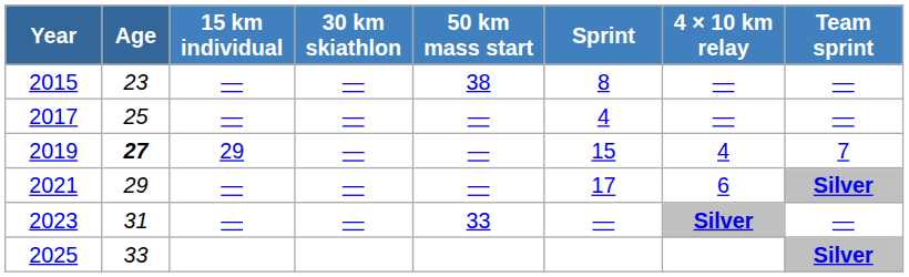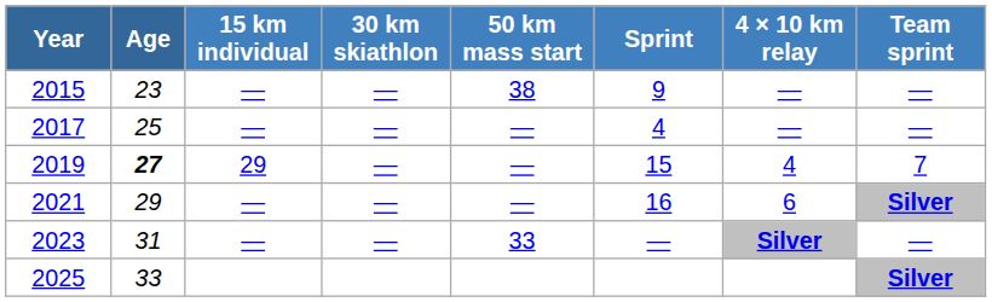 <table class="wikitable" style="font-size:95%; text-align:center; border:grey solid 1px; border-collapse:collapse; background:#ffffff;">
 <tr>
 <th style="background-color:#369; color:white; width:60px;"> Year </th>
 <th style="background-color:#369; color:white; width:40px;"> Age </th>
 <th style="background-color:#4180be; color:white; width:75px;"> 15 km <br> individual </th>
 <th style="background-color:#4180be; color:white; width:75px;"> 30 km <br> skiathlon </th>
 <th style="background-color:#4180be; color:white; width:75px;"> 50 km <br> mass start </th>
 <th style="background-color:#4180be; color:white; width:75px;"> Sprint </th>
 <th style="background-color:#4180be; color:white; width:75px;"> 4 × 10 km <br> relay </th>
 <th style="background-color:#4180be; color:white; width:75px;"> Team <br> sprint </th>
 </tr>
 <tr>
 <td><a href='#'>2015</a></td>
 <td><em>23</em></td>
 <td><a href='#'>—</a></td>
 <td><a href='#'>—</a></td>
 <td><a href='#'>38</a></td>
-<td><a href='#'>8</a></td>
+<td><a href='#'>9</a></td>
 <td><a href='#'>—</a></td>
 <td><a href='#'>—</a></td>
 </tr>
 <tr>
 <td><a href='#'>2017</a></td>
 <td><em>25</em></td>
 <td><a href='#'>—</a></td>
 <td><a href='#'>—</a></td>
 <td><a href='#'>—</a></td>
 <td><a href='#'>4</a></td>
 <td><a href='#'>—</a></td>
 <td><a href='#'>—</a></td>
 </tr>
 <tr>
 <td><a href='#'>2019</a></td>
 <td><strong><em>27</em></strong></td>
 <td><a href='#'>29</a></td>
 <td><a href='#'>—</a></td>
 <td><a href='#'>—</a></td>
 <td><a href='#'>15</a></td>
 <td><a href='#'>4</a></td>
 <td><a href='#'>7</a></td>
 </tr>
 <tr>
 <td><a href='#'>2021</a></td>
 <td><em>29</em></td>
 <td><a href='#'>—</a></td>
 <td><a href='#'>—</a></td>
 <td><a href='#'>—</a></td>
-<td><a href='#'>17</a></td>
+<td><a href='#'>16</a></td>
 <td><a href='#'>6</a></td>
 <td style="background:silver;"><a href='#'><strong>Silver</strong></a></td>
 </tr>
 <tr>
 <td><a href='#'>2023</a></td>
 <td><em>31</em></td>
 <td><a href='#'>—</a></td>
 <td><a href='#'>—</a></td>
 <td><a href='#'>33</a></td>
 <td><a href='#'>—</a></td>
 <td style="background:silver;"><a href='#'><strong>Silver</strong></a></td>
 <td><a href='#'>—</a></td>
 </tr>
 <tr>
 <td><a href='#'>2025</a></td>
 <td><em>33</em></td>
 <td></td>
 <td></td>
 <td></td>
 <td></td>
 <td></td>
 <td style="background:silver;"><a href='#'><strong>Silver</strong></a></td>
 </tr>
 </table>
